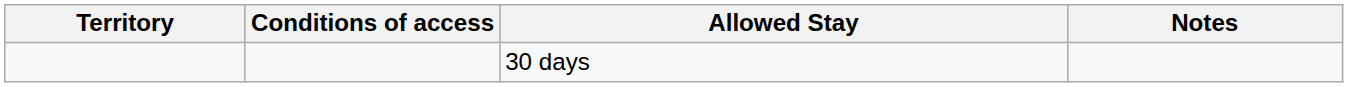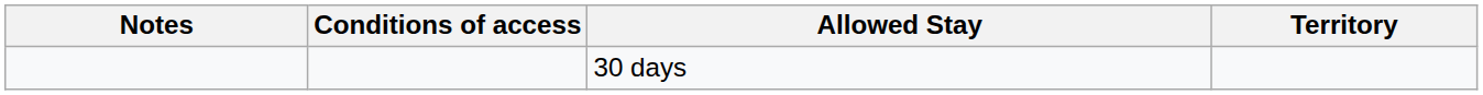 <table class="wikitable sticky-header" style="background:#f8f9faff;">
 <tr>
-<th style="width:18%;">Territory</th>
+<th>Notes</th>
 <th style="width:19%;">Conditions of access</th>
 <th>Allowed Stay</th>
-<th>Notes</th>
+<th style="width:18%;">Territory</th>
 </tr>
 <tr>
 <td></td>
 <td></td>
 <td>30 days</td>
 <td></td>
 </tr>
 </table>
